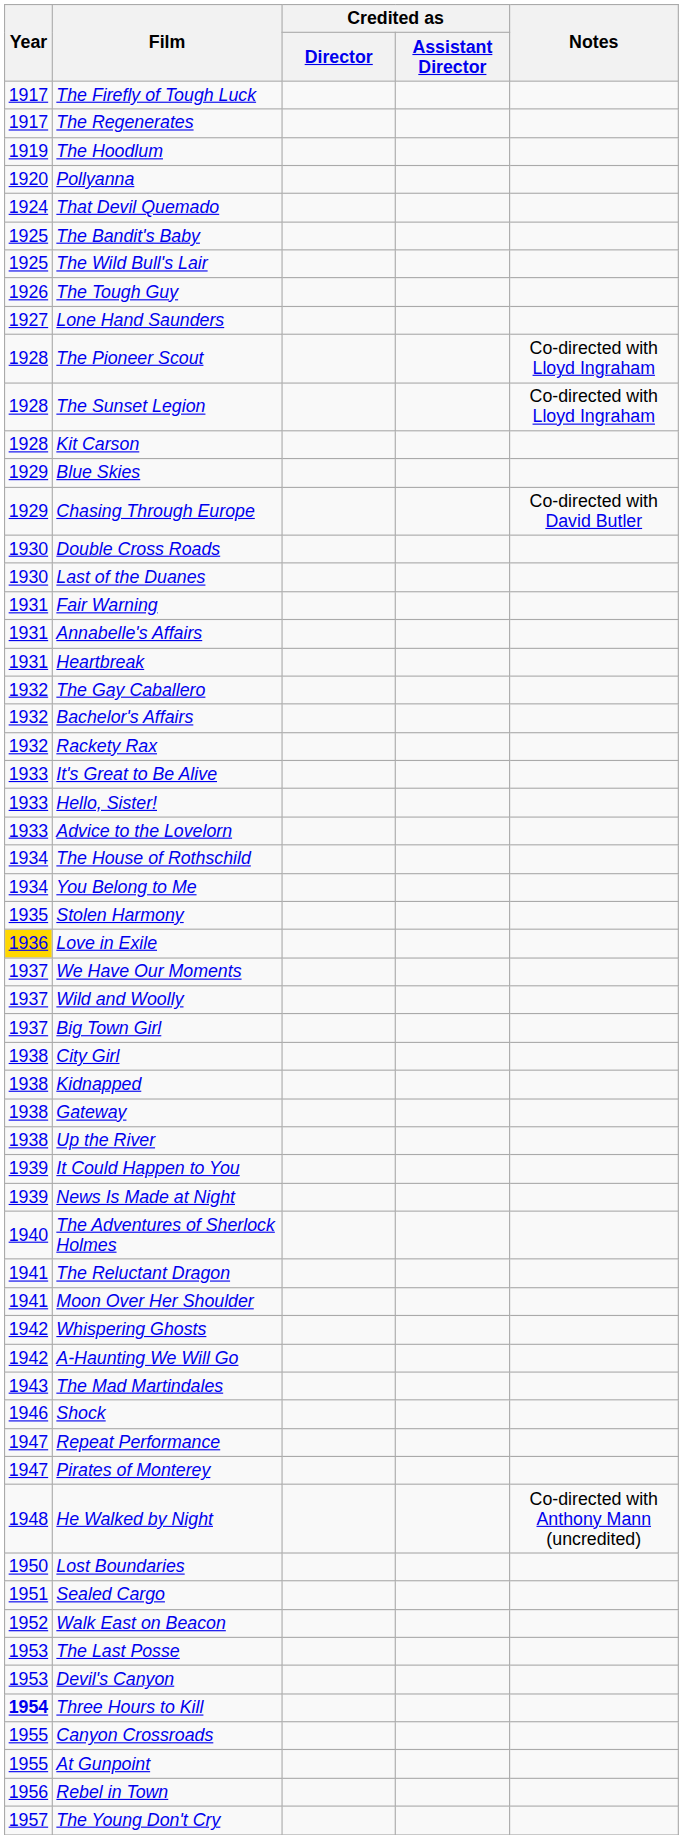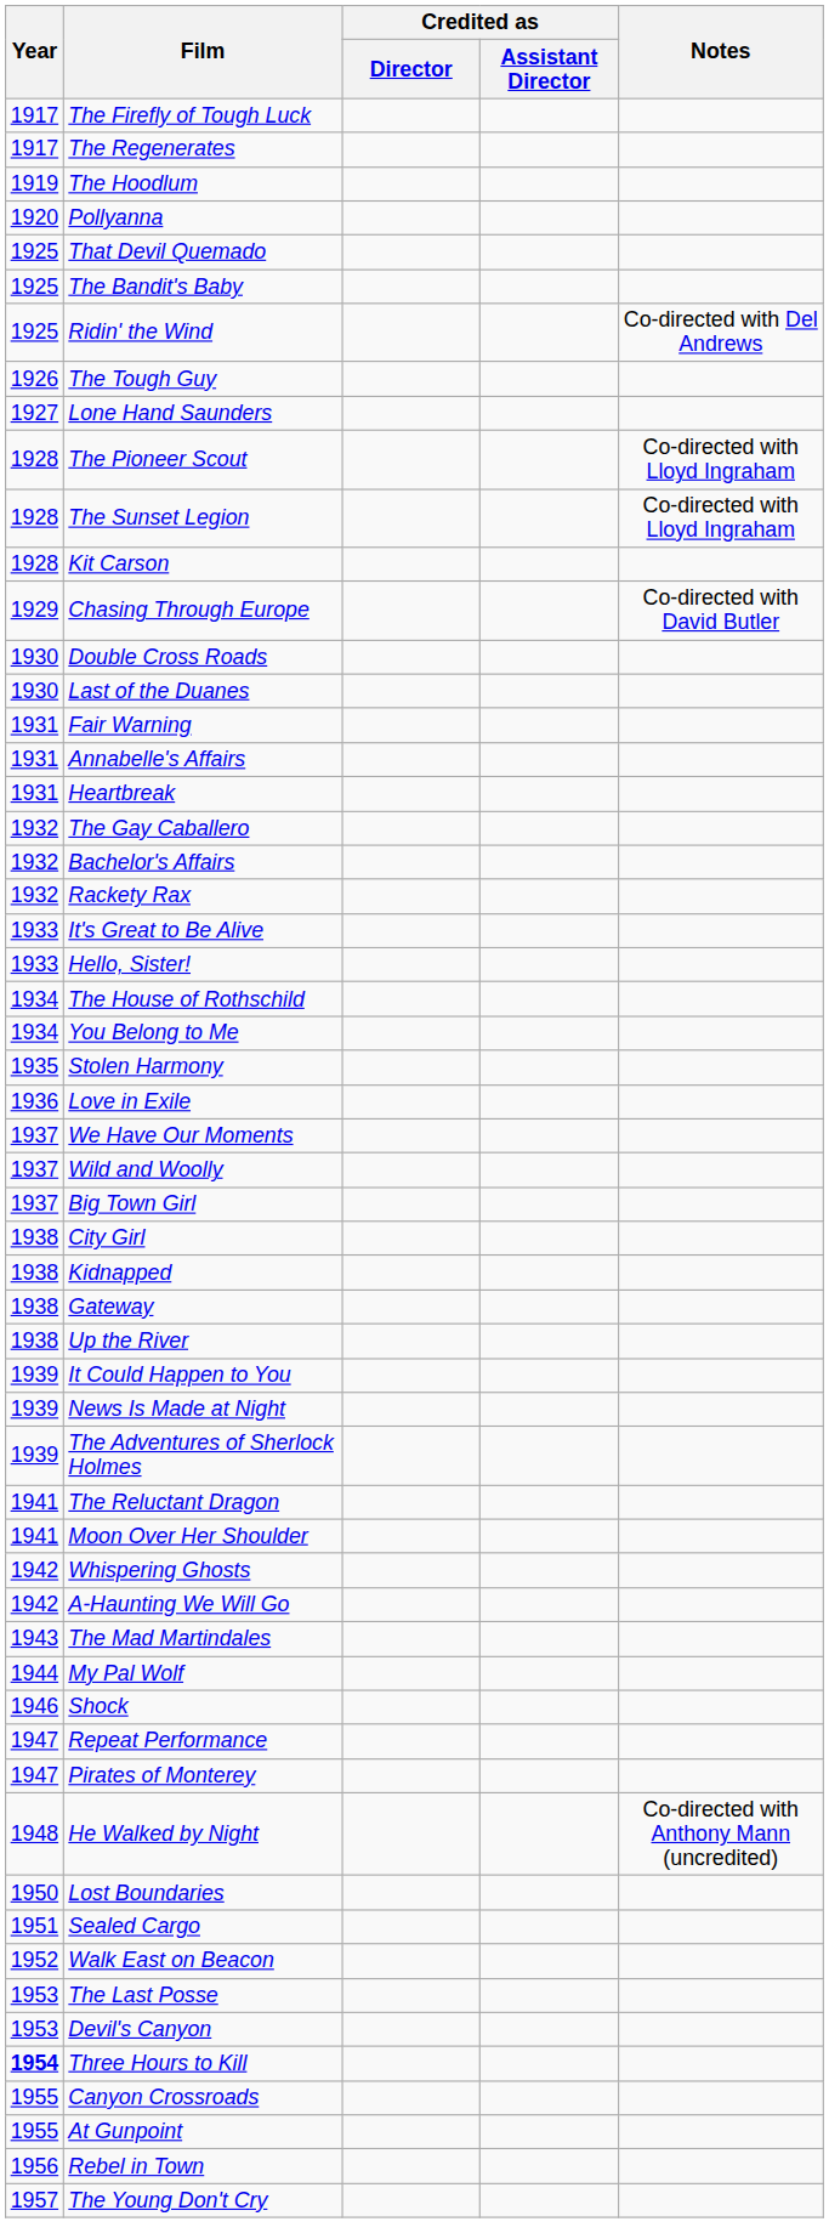 <table class="wikitable">
 <tr>
 <th rowspan="2" width="33">Year</th>
 <th rowspan="2">Film</th>
 <th colspan="2">Credited as</th>
 <th rowspan="2" width=145>Notes</th>
 </tr>
 <tr>
 <th width=95><a href='#'>Director</a></th>
 <th width=95><a href='#'>Assistant Director</a></th>
 </tr>
 <tr align="center">
 <td align="center"><a href='#'>1917</a></td>
 <td align="left"><em><a href='#'>The Firefly of Tough Luck</a></em></td>
 <td></td>
 <td></td>
 <td></td>
 </tr>
 <tr align="center">
 <td align="center"><a href='#'>1917</a></td>
 <td align="left"><em><a href='#'>The Regenerates</a></em></td>
 <td></td>
 <td></td>
 <td></td>
 </tr>
 <tr align="center">
 <td align="center"><a href='#'>1919</a></td>
 <td align="left"><em><a href='#'>The Hoodlum</a></em></td>
 <td></td>
 <td></td>
 <td></td>
 </tr>
 <tr align="center">
 <td align="center"><a href='#'>1920</a></td>
 <td align="left"><em><a href='#'>Pollyanna</a></em></td>
 <td></td>
 <td></td>
 <td></td>
 </tr>
 <tr align="center">
-<td align="center"><a href='#'>1924</a></td>
+<td align="center"><a href='#'>1925</a></td>
 <td align="left"><em><a href='#'>That Devil Quemado</a></em></td>
 <td></td>
 <td></td>
 <td></td>
 </tr>
 <tr align="center">
 <td align="center"><a href='#'>1925</a></td>
 <td align="left"><em><a href='#'>The Bandit's Baby</a></em></td>
 <td></td>
 <td></td>
 <td></td>
 </tr>
 <tr align="center">
 <td align="center"><a href='#'>1925</a></td>
-<td align="left"><em><a href='#'>The Wild Bull's Lair</a></em></td>
+<td align="left"><em><a href='#'>Ridin' the Wind</a></em></td>
 <td></td>
 <td></td>
-<td></td>
+<td>Co-directed with <a href='#'>Del Andrews</a></td>
 </tr>
 <tr align="center">
 <td align="center"><a href='#'>1926</a></td>
 <td align="left"><em><a href='#'>The Tough Guy</a></em></td>
 <td></td>
 <td></td>
 <td></td>
 </tr>
 <tr align="center">
 <td align="center"><a href='#'>1927</a></td>
 <td align="left"><em><a href='#'>Lone Hand Saunders</a></em></td>
 <td></td>
 <td></td>
 <td></td>
 </tr>
 <tr align="center">
 <td align="center"><a href='#'>1928</a></td>
 <td align="left"><em><a href='#'>The Pioneer Scout</a></em></td>
 <td></td>
 <td></td>
 <td>Co-directed with <a href='#'>Lloyd Ingraham</a></td>
 </tr>
 <tr align="center">
 <td align="center"><a href='#'>1928</a></td>
 <td align="left"><em><a href='#'>The Sunset Legion</a></em></td>
 <td></td>
 <td></td>
 <td>Co-directed with <a href='#'>Lloyd Ingraham</a></td>
 </tr>
 <tr align="center">
 <td align="center"><a href='#'>1928</a></td>
 <td align="left"><em><a href='#'>Kit Carson</a></em></td>
-<td></td>
-<td></td>
-<td></td>
-</tr>
-<tr align="center">
-<td align="center"><a href='#'>1929</a></td>
-<td align="left"><em><a href='#'>Blue Skies</a></em></td>
 <td></td>
 <td></td>
 <td></td>
 </tr>
 <tr align="center">
 <td align="center"><a href='#'>1929</a></td>
 <td align="left"><em><a href='#'>Chasing Through Europe</a></em></td>
 <td></td>
 <td></td>
 <td>Co-directed with <a href='#'>David Butler</a></td>
 </tr>
 <tr align="center">
 <td align="center"><a href='#'>1930</a></td>
 <td align="left"><em><a href='#'>Double Cross Roads</a></em></td>
 <td></td>
 <td></td>
 <td></td>
 </tr>
 <tr align="center">
 <td align="center"><a href='#'>1930</a></td>
 <td align="left"><em><a href='#'>Last of the Duanes</a></em></td>
 <td></td>
 <td></td>
 <td></td>
 </tr>
 <tr align="center">
 <td align="center"><a href='#'>1931</a></td>
 <td align="left"><em><a href='#'>Fair Warning</a></em></td>
 <td></td>
 <td></td>
 <td></td>
 </tr>
 <tr align="center">
 <td align="center"><a href='#'>1931</a></td>
 <td align="left"><em><a href='#'>Annabelle's Affairs</a></em></td>
 <td></td>
 <td></td>
 <td></td>
 </tr>
 <tr align="center">
 <td align="center"><a href='#'>1931</a></td>
 <td align="left"><em><a href='#'>Heartbreak</a></em></td>
 <td></td>
 <td></td>
 <td></td>
 </tr>
 <tr align="center">
 <td align="center"><a href='#'>1932</a></td>
 <td align="left"><em><a href='#'>The Gay Caballero</a></em></td>
 <td></td>
 <td></td>
 <td></td>
 </tr>
 <tr align="center">
 <td align="center"><a href='#'>1932</a></td>
 <td align="left"><em><a href='#'>Bachelor's Affairs</a></em></td>
 <td></td>
 <td></td>
 <td></td>
 </tr>
 <tr align="center">
 <td align="center"><a href='#'>1932</a></td>
 <td align="left"><em><a href='#'>Rackety Rax</a></em></td>
 <td></td>
 <td></td>
 <td></td>
 </tr>
 <tr align="center">
 <td align="center"><a href='#'>1933</a></td>
 <td align="left"><em><a href='#'>It's Great to Be Alive</a></em></td>
 <td></td>
 <td></td>
 <td></td>
 </tr>
 <tr align="center">
 <td align="center"><a href='#'>1933</a></td>
 <td align="left"><em><a href='#'>Hello, Sister!</a></em></td>
 <td></td>
 <td></td>
 <td></td>
 </tr>
 <tr align="center">
-<td align="center"><a href='#'>1933</a></td>
-<td align="left"><em><a href='#'>Advice to the Lovelorn</a></em></td>
-<td></td>
-<td></td>
-<td></td>
-</tr>
-<tr align="center">
 <td align="center"><a href='#'>1934</a></td>
 <td align="left"><em><a href='#'>The House of Rothschild</a></em></td>
 <td></td>
 <td></td>
 <td></td>
 </tr>
 <tr align="center">
 <td align="center"><a href='#'>1934</a></td>
 <td align="left"><em><a href='#'>You Belong to Me</a></em></td>
 <td></td>
 <td></td>
 <td></td>
 </tr>
 <tr align="center">
 <td align="center"><a href='#'>1935</a></td>
 <td align="left"><em><a href='#'>Stolen Harmony</a></em></td>
 <td></td>
 <td></td>
 <td></td>
 </tr>
 <tr align="center">
-<td align="center" style="background: gold;"><a href='#'>1936</a></td>
+<td align="center"><a href='#'>1936</a></td>
 <td align="left"><em><a href='#'>Love in Exile</a></em></td>
 <td></td>
 <td></td>
 <td></td>
 </tr>
 <tr align="center">
 <td align="center"><a href='#'>1937</a></td>
 <td align="left"><em><a href='#'>We Have Our Moments</a></em></td>
 <td></td>
 <td></td>
 <td></td>
 </tr>
 <tr align="center">
 <td align="center"><a href='#'>1937</a></td>
 <td align="left"><em><a href='#'>Wild and Woolly</a></em></td>
 <td></td>
 <td></td>
 <td></td>
 </tr>
 <tr align="center">
 <td align="center"><a href='#'>1937</a></td>
 <td align="left"><em><a href='#'>Big Town Girl</a></em></td>
 <td></td>
 <td></td>
 <td></td>
 </tr>
 <tr align="center">
 <td align="center"><a href='#'>1938</a></td>
 <td align="left"><em><a href='#'>City Girl</a></em></td>
 <td></td>
 <td></td>
 <td></td>
 </tr>
 <tr align="center">
 <td align="center"><a href='#'>1938</a></td>
 <td align="left"><em><a href='#'>Kidnapped</a></em></td>
 <td></td>
 <td></td>
 <td></td>
 </tr>
 <tr align="center">
 <td align="center"><a href='#'>1938</a></td>
 <td align="left"><em><a href='#'>Gateway</a></em></td>
 <td></td>
 <td></td>
 <td></td>
 </tr>
 <tr align="center">
 <td align="center"><a href='#'>1938</a></td>
 <td align="left"><em><a href='#'>Up the River</a></em></td>
 <td></td>
 <td></td>
 <td></td>
 </tr>
 <tr align="center">
 <td align="center"><a href='#'>1939</a></td>
 <td align="left"><em><a href='#'>It Could Happen to You</a></em></td>
 <td></td>
 <td></td>
 <td></td>
 </tr>
 <tr align="center">
 <td align="center"><a href='#'>1939</a></td>
 <td align="left"><em><a href='#'>News Is Made at Night</a></em></td>
 <td></td>
 <td></td>
 <td></td>
 </tr>
 <tr align="center">
-<td align="center"><a href='#'>1940</a></td>
+<td align="center"><a href='#'>1939</a></td>
 <td align="left"><em><a href='#'>The Adventures of Sherlock Holmes</a></em></td>
 <td></td>
 <td></td>
 <td></td>
 </tr>
 <tr align="center">
 <td align="center"><a href='#'>1941</a></td>
 <td align="left"><em><a href='#'>The Reluctant Dragon</a></em></td>
 <td></td>
 <td></td>
 <td></td>
 </tr>
 <tr align="center">
 <td align="center"><a href='#'>1941</a></td>
 <td align="left"><em><a href='#'>Moon Over Her Shoulder</a></em></td>
 <td></td>
 <td></td>
 <td></td>
 </tr>
 <tr align="center">
 <td align="center"><a href='#'>1942</a></td>
 <td align="left"><em><a href='#'>Whispering Ghosts</a></em></td>
 <td></td>
 <td></td>
 <td></td>
 </tr>
 <tr align="center">
 <td align="center"><a href='#'>1942</a></td>
 <td align="left"><em><a href='#'>A-Haunting We Will Go</a></em></td>
 <td></td>
 <td></td>
 <td></td>
 </tr>
 <tr align="center">
 <td align="center"><a href='#'>1943</a></td>
 <td align="left"><em><a href='#'>The Mad Martindales</a></em></td>
+<td></td>
+<td></td>
+<td></td>
+</tr>
+<tr align="center">
+<td align="center"><a href='#'>1944</a></td>
+<td align="left"><em><a href='#'>My Pal Wolf</a></em></td>
 <td></td>
 <td></td>
 <td></td>
 </tr>
 <tr align="center">
 <td align="center"><a href='#'>1946</a></td>
 <td align="left"><em><a href='#'>Shock</a></em></td>
 <td></td>
 <td></td>
 <td></td>
 </tr>
 <tr align="center">
 <td align="center"><a href='#'>1947</a></td>
 <td align="left"><em><a href='#'>Repeat Performance</a></em></td>
 <td></td>
 <td></td>
 <td></td>
 </tr>
 <tr align="center">
 <td align="center"><a href='#'>1947</a></td>
 <td align="left"><em><a href='#'>Pirates of Monterey</a></em></td>
 <td></td>
 <td></td>
 <td></td>
 </tr>
 <tr align="center">
 <td align="center"><a href='#'>1948</a></td>
 <td align="left"><em><a href='#'>He Walked by Night</a></em></td>
 <td></td>
 <td></td>
 <td>Co-directed with <a href='#'>Anthony Mann</a> (uncredited)</td>
 </tr>
 <tr align="center">
 <td align="center"><a href='#'>1950</a></td>
 <td align="left"><em><a href='#'>Lost Boundaries</a></em></td>
 <td></td>
 <td></td>
 <td></td>
 </tr>
 <tr align="center">
 <td align="center"><a href='#'>1951</a></td>
 <td align="left"><em><a href='#'>Sealed Cargo</a></em></td>
 <td></td>
 <td></td>
 <td></td>
 </tr>
 <tr align="center">
 <td align="center"><a href='#'>1952</a></td>
 <td align="left"><em><a href='#'>Walk East on Beacon</a></em></td>
 <td></td>
 <td></td>
 <td></td>
 </tr>
 <tr align="center">
 <td align="center"><a href='#'>1953</a></td>
 <td align="left"><em><a href='#'>The Last Posse</a></em></td>
 <td></td>
 <td></td>
 <td></td>
 </tr>
 <tr align="center">
 <td align="center"><a href='#'>1953</a></td>
 <td align="left"><em><a href='#'>Devil's Canyon</a></em></td>
 <td></td>
 <td></td>
 <td></td>
 </tr>
 <tr align="center">
 <td align="center"><strong><a href='#'>1954</a></strong></td>
 <td align="left"><em><a href='#'>Three Hours to Kill</a></em></td>
 <td></td>
 <td></td>
 <td></td>
 </tr>
 <tr align="center">
 <td align="center"><a href='#'>1955</a></td>
 <td align="left"><em><a href='#'>Canyon Crossroads</a></em></td>
 <td></td>
 <td></td>
 <td></td>
 </tr>
 <tr align="center">
 <td align="center"><a href='#'>1955</a></td>
 <td align="left"><em><a href='#'>At Gunpoint</a></em></td>
 <td></td>
 <td></td>
 <td></td>
 </tr>
 <tr align="center">
 <td align="center"><a href='#'>1956</a></td>
 <td align="left"><em><a href='#'>Rebel in Town</a></em></td>
 <td></td>
 <td></td>
 <td></td>
 </tr>
 <tr align="center">
 <td align="center"><a href='#'>1957</a></td>
 <td align="left"><em><a href='#'>The Young Don't Cry</a></em></td>
 <td></td>
 <td></td>
 <td></td>
 </tr>
 </table>
